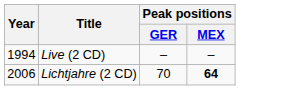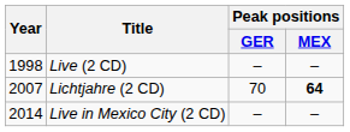 <table class="wikitable">
 <tr>
 <th rowspan="2">Year</th>
 <th rowspan="2">Title</th>
 <th colspan="2">Peak positions</th>
 </tr>
 <tr>
 <th><a href='#'>GER</a></th>
 <th><a href='#'>MEX</a></th>
 </tr>
 <tr>
-<td>1994</td>
+<td>1998</td>
 <td><em>Live</em> (2 CD)</td>
 <td align="center" >–</td>
 <td align="center" >–</td>
 </tr>
 <tr>
-<td>2006</td>
+<td>2007</td>
 <td><em>Lichtjahre</em> (2 CD)</td>
 <td align="center" >70</td>
 <td align="center" ><strong>64</strong></td>
 </tr>
+<tr>
+<td>2014</td>
+<td><em>Live in Mexico City</em> (2 CD)</td>
+<td align="center" >–</td>
+<td align="center" >–</td>
+</tr>
 </table>
